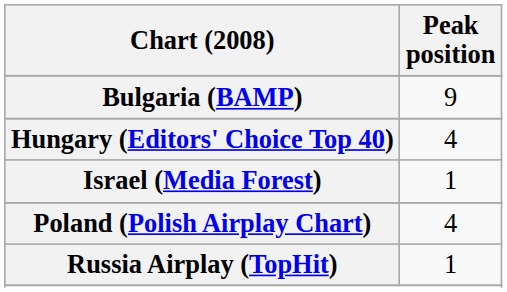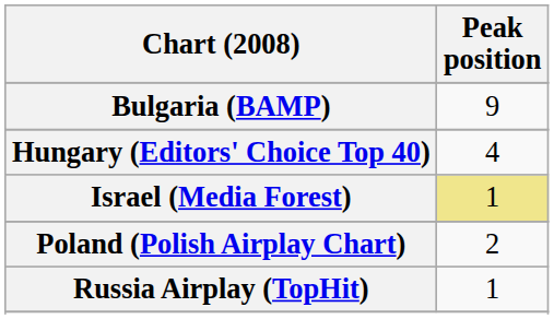 <table class="wikitable sortable plainrowheaders" style="text-align:center;">
 <tr>
 <th scope="col">Chart (2008)</th>
 <th scope="col">Peak<br>position</th>
 </tr>
 <tr>
 </tr>
 <tr>
 <th scope="row">Bulgaria (<a href='#'>BAMP</a>)</th>
 <td>9</td>
 </tr>
 <tr>
 </tr>
 <tr>
 </tr>
 <tr>
 </tr>
 <tr>
 </tr>
 <tr>
 <th scope="row">Hungary (<a href='#'>Editors' Choice Top 40</a>)</th>
 <td>4</td>
 </tr>
 <tr>
 <th scope="row">Israel (<a href='#'>Media Forest</a>)</th>
-<td>1</td>
+<td style="background: khaki;">1</td>
 </tr>
 <tr>
 </tr>
 <tr>
 </tr>
 <tr>
 </tr>
 <tr>
 <th scope="row">Poland (<a href='#'>Polish Airplay Chart</a>)</th>
-<td>4</td>
+<td>2</td>
 </tr>
 <tr>
 <th scope="row">Russia Airplay (<a href='#'>TopHit</a>)</th>
 <td>1</td>
 </tr>
 <tr>
 </tr>
 <tr>
 </tr>
 <tr>
 </tr>
 </table>
